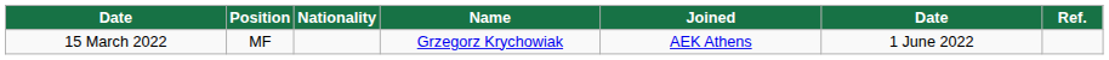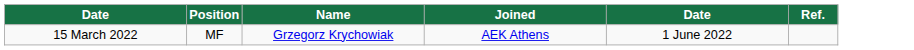 <table class="wikitable"  style="text-align:center; font-size:90%; ">
 <tr>
 <th style="background:#177245; color:#FFFFFF; width:200px;">Date</th>
 <th style="background:#177245; color:#FFFFFF; width:50px;">Position</th>
-<th style="background:#177245; color:#FFFFFF; width:50px;">Nationality</th>
 <th style="background:#177245; color:#FFFFFF; width:200px;">Name</th>
 <th style="background:#177245; color:#FFFFFF; width:200px;">Joined</th>
 <th style="background:#177245; color:#FFFFFF; width:200px;">Date</th>
 <th style="background:#177245; color:#FFFFFF; width:50px;">Ref.</th>
 </tr>
 <tr>
 <td>15 March 2022</td>
 <td>MF</td>
-<td></td>
 <td><a href='#'>Grzegorz Krychowiak</a></td>
 <td><a href='#'>AEK Athens</a></td>
 <td>1 June 2022</td>
 <td></td>
 </tr>
 </table>
